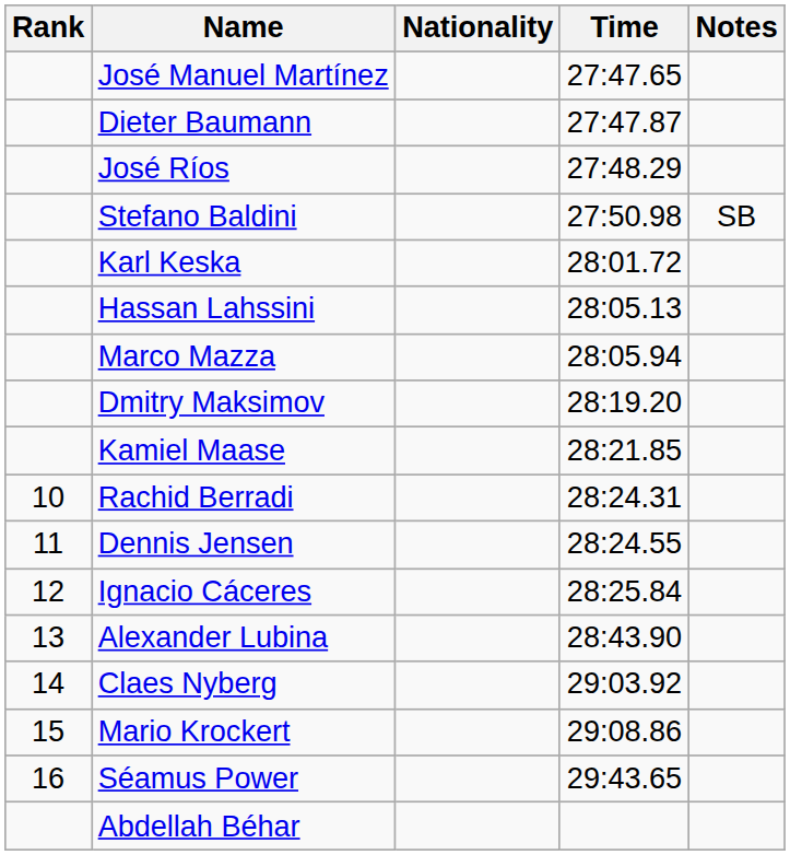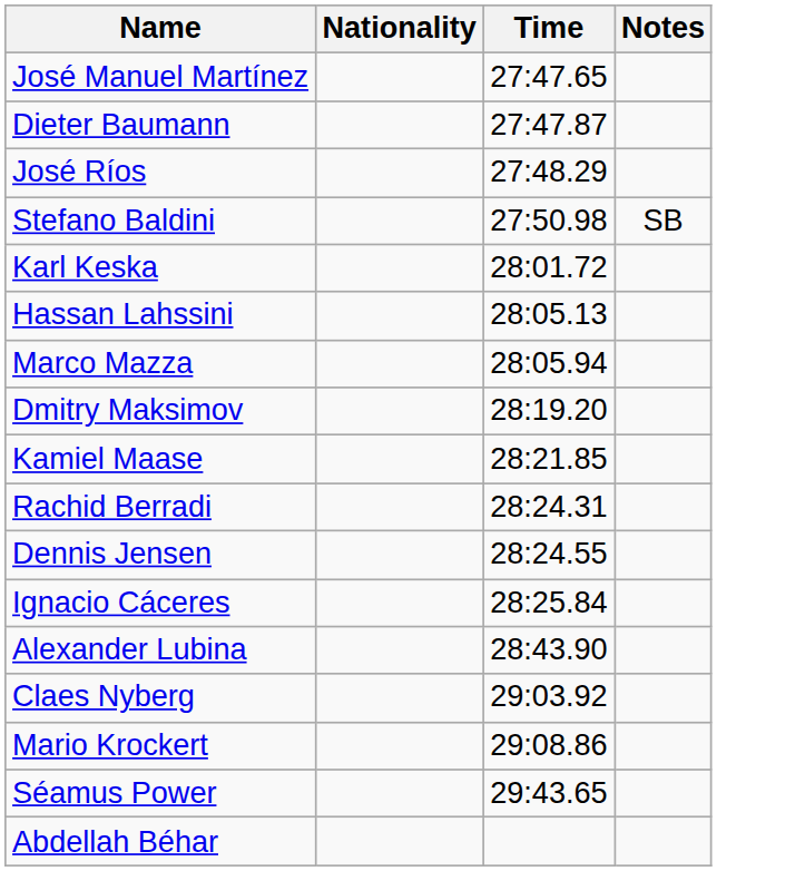 <table class="wikitable sortable" style="text-align:center">
 <tr>
-<th>Rank</th>
 <th>Name</th>
 <th>Nationality</th>
 <th>Time</th>
 <th>Notes</th>
 </tr>
 <tr>
-<td></td>
 <td align=left><a href='#'>José Manuel Martínez</a></td>
 <td align=left></td>
 <td>27:47.65</td>
 <td></td>
 </tr>
 <tr>
-<td></td>
 <td align=left><a href='#'>Dieter Baumann</a></td>
 <td align=left></td>
 <td>27:47.87</td>
 <td></td>
 </tr>
 <tr>
-<td></td>
 <td align=left><a href='#'>José Ríos</a></td>
 <td align=left></td>
 <td>27:48.29</td>
 <td></td>
 </tr>
 <tr>
-<td></td>
 <td align=left><a href='#'>Stefano Baldini</a></td>
 <td align=left></td>
 <td>27:50.98</td>
 <td>SB</td>
 </tr>
 <tr>
-<td></td>
 <td align=left><a href='#'>Karl Keska</a></td>
 <td align=left></td>
 <td>28:01.72</td>
 <td></td>
 </tr>
 <tr>
-<td></td>
 <td align=left><a href='#'>Hassan Lahssini</a></td>
 <td align=left></td>
 <td>28:05.13</td>
 <td></td>
 </tr>
 <tr>
-<td></td>
 <td align=left><a href='#'>Marco Mazza</a></td>
 <td align=left></td>
 <td>28:05.94</td>
 <td></td>
 </tr>
 <tr>
-<td></td>
 <td align=left><a href='#'>Dmitry Maksimov</a></td>
 <td align=left></td>
 <td>28:19.20</td>
 <td></td>
 </tr>
 <tr>
-<td></td>
 <td align=left><a href='#'>Kamiel Maase</a></td>
 <td align=left></td>
 <td>28:21.85</td>
 <td></td>
 </tr>
 <tr>
-<td>10</td>
 <td align=left><a href='#'>Rachid Berradi</a></td>
 <td align=left></td>
 <td>28:24.31</td>
 <td></td>
 </tr>
 <tr>
-<td>11</td>
 <td align=left><a href='#'>Dennis Jensen</a></td>
 <td align=left></td>
 <td>28:24.55</td>
 <td></td>
 </tr>
 <tr>
-<td>12</td>
 <td align=left><a href='#'>Ignacio Cáceres</a></td>
 <td align=left></td>
 <td>28:25.84</td>
 <td></td>
 </tr>
 <tr>
-<td>13</td>
 <td align=left><a href='#'>Alexander Lubina</a></td>
 <td align=left></td>
 <td>28:43.90</td>
 <td></td>
 </tr>
 <tr>
-<td>14</td>
 <td align=left><a href='#'>Claes Nyberg</a></td>
 <td align=left></td>
 <td>29:03.92</td>
 <td></td>
 </tr>
 <tr>
-<td>15</td>
 <td align=left><a href='#'>Mario Krockert</a></td>
 <td align=left></td>
 <td>29:08.86</td>
 <td></td>
 </tr>
 <tr>
-<td>16</td>
 <td align=left><a href='#'>Séamus Power</a></td>
 <td align=left></td>
 <td>29:43.65</td>
 <td></td>
 </tr>
 <tr>
-<td></td>
 <td align=left><a href='#'>Abdellah Béhar</a></td>
 <td align=left></td>
 <td></td>
 <td></td>
 </tr>
 </table>
